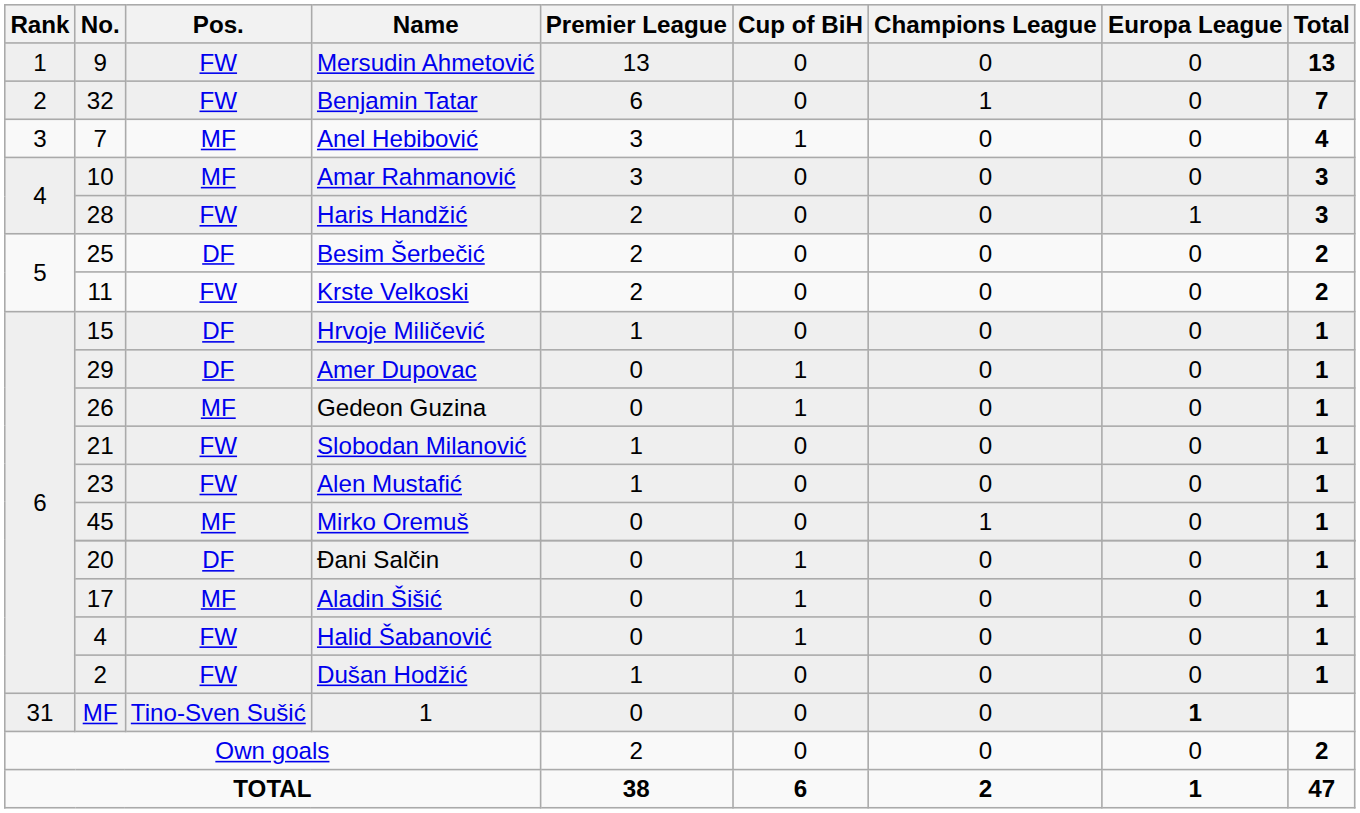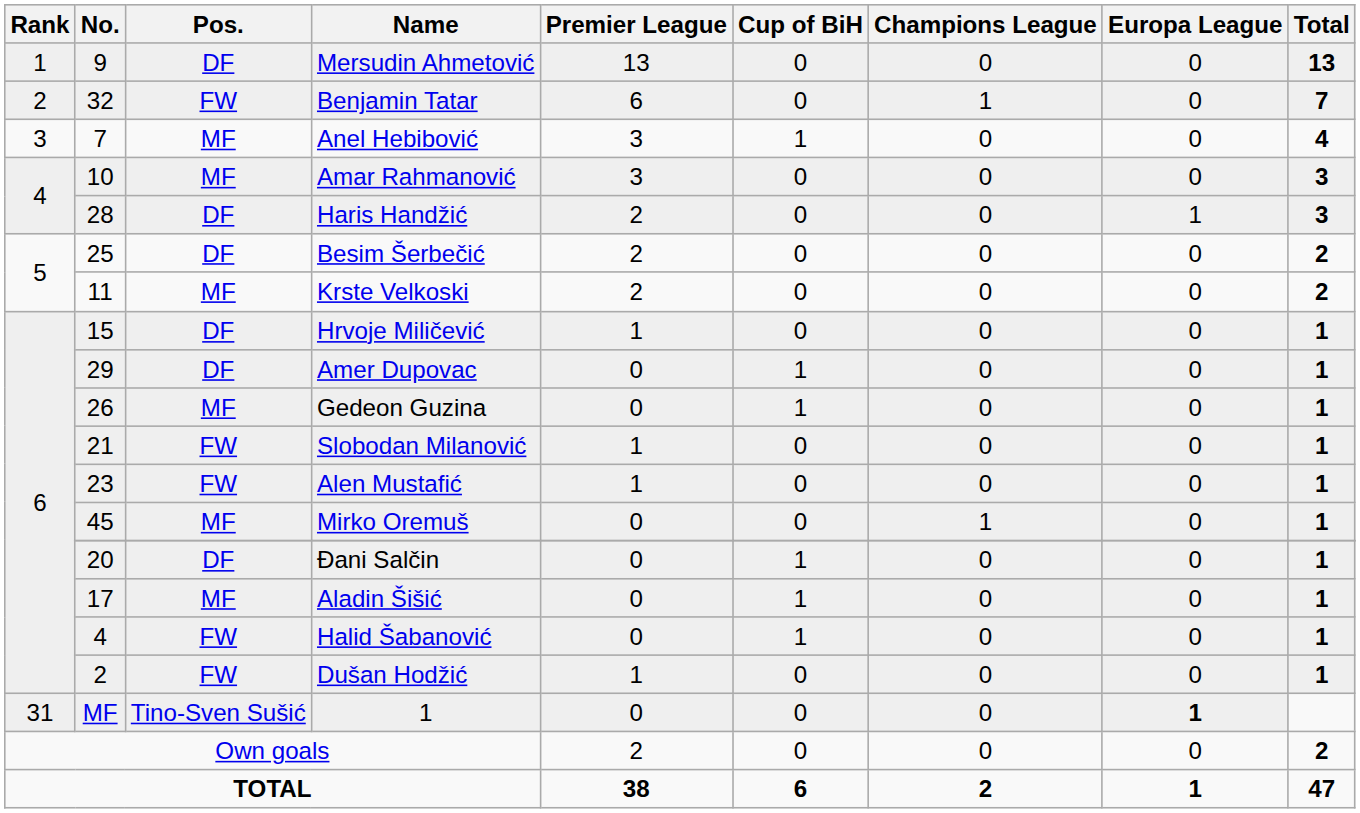 <table class="wikitable sortable" style="font-size:95%; text-align:center">
 <tr>
 <th>Rank</th>
 <th>No.</th>
 <th>Pos.</th>
 <th>Name</th>
 <th>Premier League</th>
 <th>Cup of BiH</th>
 <th>Champions League</th>
 <th>Europa League</th>
 <th>Total</th>
 </tr>
 <tr bgcolor="#efefef">
 <td>1</td>
 <td>9</td>
-<td><a href='#'>FW</a></td>
+<td><a href='#'>DF</a></td>
 <td align="left"> <a href='#'>Mersudin Ahmetović</a></td>
 <td>13 </td>
 <td>0 </td>
 <td>0 </td>
 <td>0 </td>
 <td><strong>13</strong> </td>
 </tr>
 <tr bgcolor="#efefef">
 <td>2</td>
 <td>32</td>
 <td><a href='#'>FW</a></td>
 <td align="left"> <a href='#'>Benjamin Tatar</a></td>
 <td>6 </td>
 <td>0 </td>
 <td>1 </td>
 <td>0 </td>
 <td><strong>7</strong> </td>
 </tr>
 <tr>
 <td>3</td>
 <td>7</td>
 <td><a href='#'>MF</a></td>
 <td align="left"> <a href='#'>Anel Hebibović</a></td>
 <td>3 </td>
 <td>1 </td>
 <td>0 </td>
 <td>0 </td>
 <td><strong>4</strong> </td>
 </tr>
 <tr bgcolor="#efefef">
 <td rowspan=2>4</td>
 <td>10</td>
 <td><a href='#'>MF</a></td>
 <td align="left"> <a href='#'>Amar Rahmanović</a></td>
 <td>3 </td>
 <td>0 </td>
 <td>0 </td>
 <td>0 </td>
 <td><strong>3</strong> </td>
 </tr>
 <tr bgcolor="#efefef">
 <td>28</td>
-<td><a href='#'>FW</a></td>
+<td><a href='#'>DF</a></td>
 <td align="left"> <a href='#'>Haris Handžić</a></td>
 <td>2 </td>
 <td>0 </td>
 <td>0 </td>
 <td>1 </td>
 <td><strong>3</strong> </td>
 </tr>
 <tr>
 <td rowspan=2>5</td>
 <td>25</td>
 <td><a href='#'>DF</a></td>
 <td align="left"> <a href='#'>Besim Šerbečić</a></td>
 <td>2 </td>
 <td>0 </td>
 <td>0 </td>
 <td>0 </td>
 <td><strong>2</strong> </td>
 </tr>
 <tr>
 <td>11</td>
-<td><a href='#'>FW</a></td>
+<td><a href='#'>MF</a></td>
 <td align="left"> <a href='#'>Krste Velkoski</a></td>
 <td>2 </td>
 <td>0 </td>
 <td>0 </td>
 <td>0 </td>
 <td><strong>2</strong> </td>
 </tr>
 <tr bgcolor="#efefef">
 <td rowspan=11>6</td>
 <td>15</td>
 <td><a href='#'>DF</a></td>
 <td align="left"> <a href='#'>Hrvoje Miličević</a></td>
 <td>1 </td>
 <td>0 </td>
 <td>0 </td>
 <td>0 </td>
 <td><strong>1</strong> </td>
 </tr>
 <tr bgcolor="#efefef">
 <td>29</td>
 <td><a href='#'>DF</a></td>
 <td align="left"> <a href='#'>Amer Dupovac</a></td>
 <td>0 </td>
 <td>1 </td>
 <td>0 </td>
 <td>0 </td>
 <td><strong>1</strong> </td>
 </tr>
 <tr bgcolor="#efefef">
 <td>26</td>
 <td><a href='#'>MF</a></td>
 <td align="left"> Gedeon Guzina</td>
 <td>0 </td>
 <td>1 </td>
 <td>0 </td>
 <td>0 </td>
 <td><strong>1</strong> </td>
 </tr>
 <tr bgcolor="#efefef">
 <td>21</td>
 <td><a href='#'>FW</a></td>
 <td align="left"> <a href='#'>Slobodan Milanović</a></td>
 <td>1 </td>
 <td>0 </td>
 <td>0 </td>
 <td>0 </td>
 <td><strong>1</strong> </td>
 </tr>
 <tr bgcolor="#efefef">
 <td>23</td>
 <td><a href='#'>FW</a></td>
 <td align="left"> <a href='#'>Alen Mustafić</a></td>
 <td>1 </td>
 <td>0 </td>
 <td>0 </td>
 <td>0 </td>
 <td><strong>1</strong> </td>
 </tr>
 <tr bgcolor="#efefef">
 <td>45</td>
 <td><a href='#'>MF</a></td>
 <td align="left"> <a href='#'>Mirko Oremuš</a></td>
 <td>0 </td>
 <td>0 </td>
 <td>1 </td>
 <td>0 </td>
 <td><strong>1</strong> </td>
 </tr>
 <tr>
 </tr>
 <tr bgcolor="#efefef">
 <td>20</td>
 <td><a href='#'>DF</a></td>
 <td align="left"> Đani Salčin</td>
 <td>0 </td>
 <td>1 </td>
 <td>0 </td>
 <td>0 </td>
 <td><strong>1</strong> </td>
 </tr>
 <tr bgcolor="#efefef">
 <td>17</td>
 <td><a href='#'>MF</a></td>
 <td align="left"> <a href='#'>Aladin Šišić</a></td>
 <td>0 </td>
 <td>1 </td>
 <td>0 </td>
 <td>0 </td>
 <td><strong>1</strong> </td>
 </tr>
 <tr bgcolor="#efefef">
 <td>4</td>
 <td><a href='#'>FW</a></td>
 <td align="left"> <a href='#'>Halid Šabanović</a></td>
 <td>0 </td>
 <td>1 </td>
 <td>0 </td>
 <td>0 </td>
 <td><strong>1</strong> </td>
 </tr>
 <tr bgcolor="#efefef">
 <td>2</td>
 <td><a href='#'>FW</a></td>
 <td align="left"> <a href='#'>Dušan Hodžić</a></td>
 <td>1</td>
 <td>0</td>
 <td>0</td>
 <td>0</td>
 <td><strong>1</strong></td>
 </tr>
 <tr bgcolor="#efefef">
 <td>31</td>
 <td><a href='#'>MF</a></td>
 <td align="left"> <a href='#'>Tino-Sven Sušić</a></td>
 <td>1</td>
 <td>0</td>
 <td>0</td>
 <td>0</td>
 <td><strong>1</strong></td>
 </tr>
 <tr>
 <td colspan=4><a href='#'>Own goals</a></td>
 <td>2 </td>
 <td>0 </td>
 <td>0 </td>
 <td>0 </td>
 <td><strong>2</strong> </td>
 </tr>
 <tr>
 <td colspan=4><strong>TOTAL</strong></td>
 <td><strong>38</strong> </td>
 <td><strong>6</strong> </td>
 <td><strong>2</strong> </td>
 <td><strong>1</strong> </td>
 <td><strong>47</strong> </td>
 </tr>
 </table>
